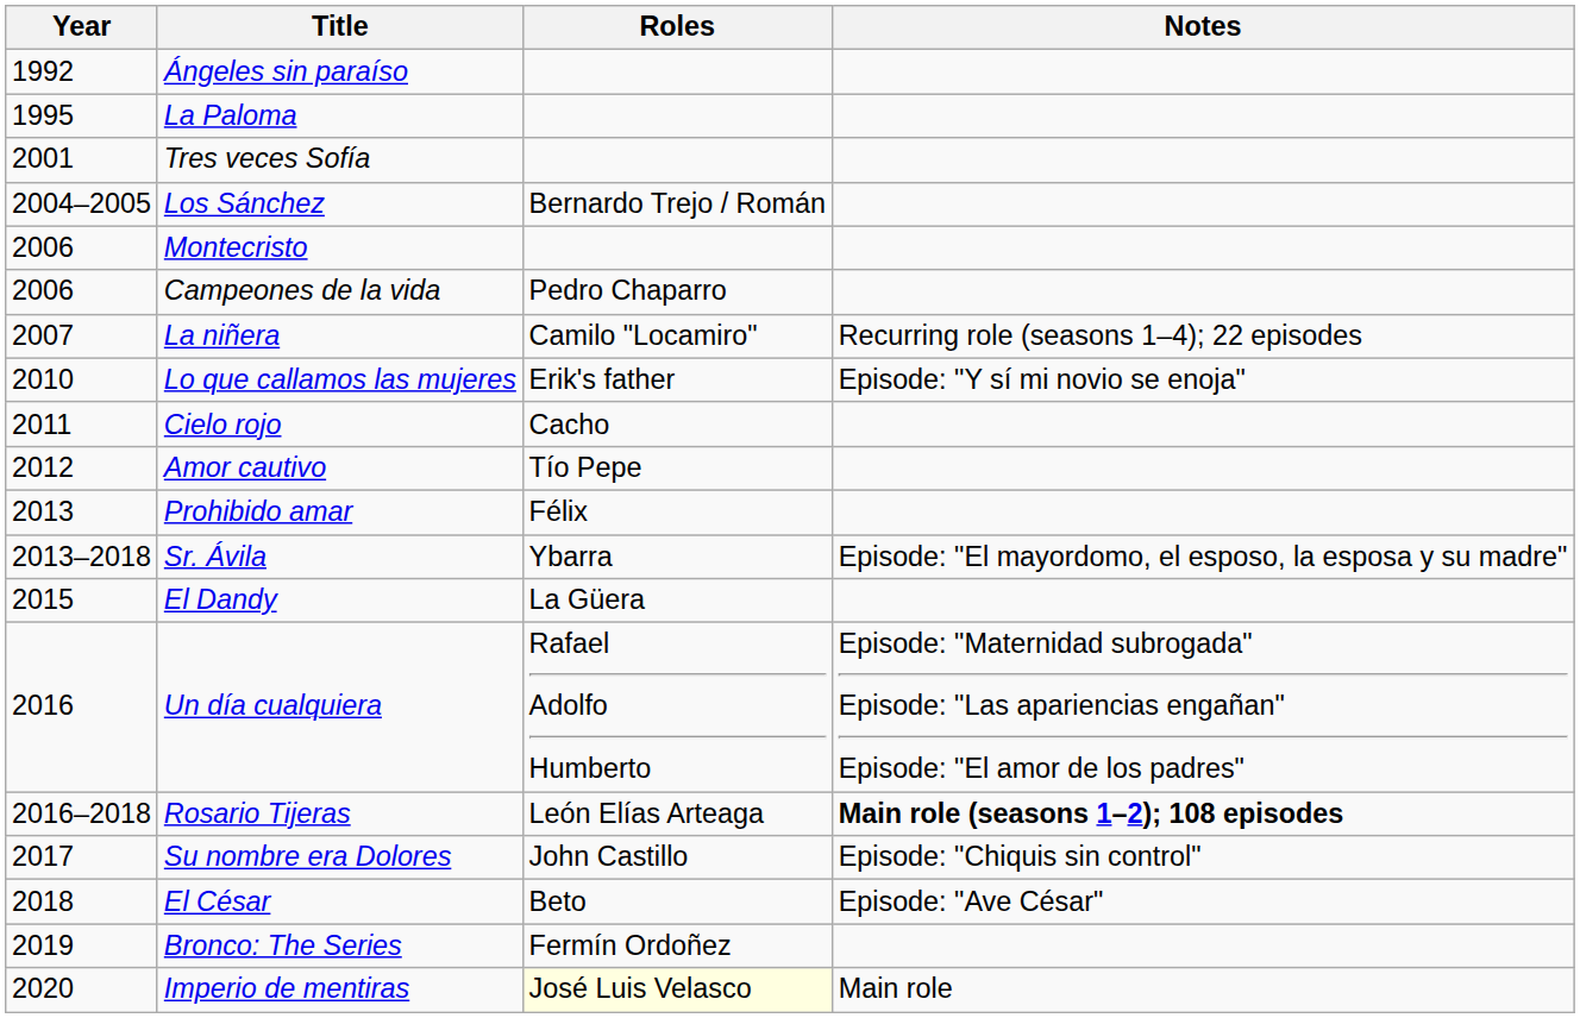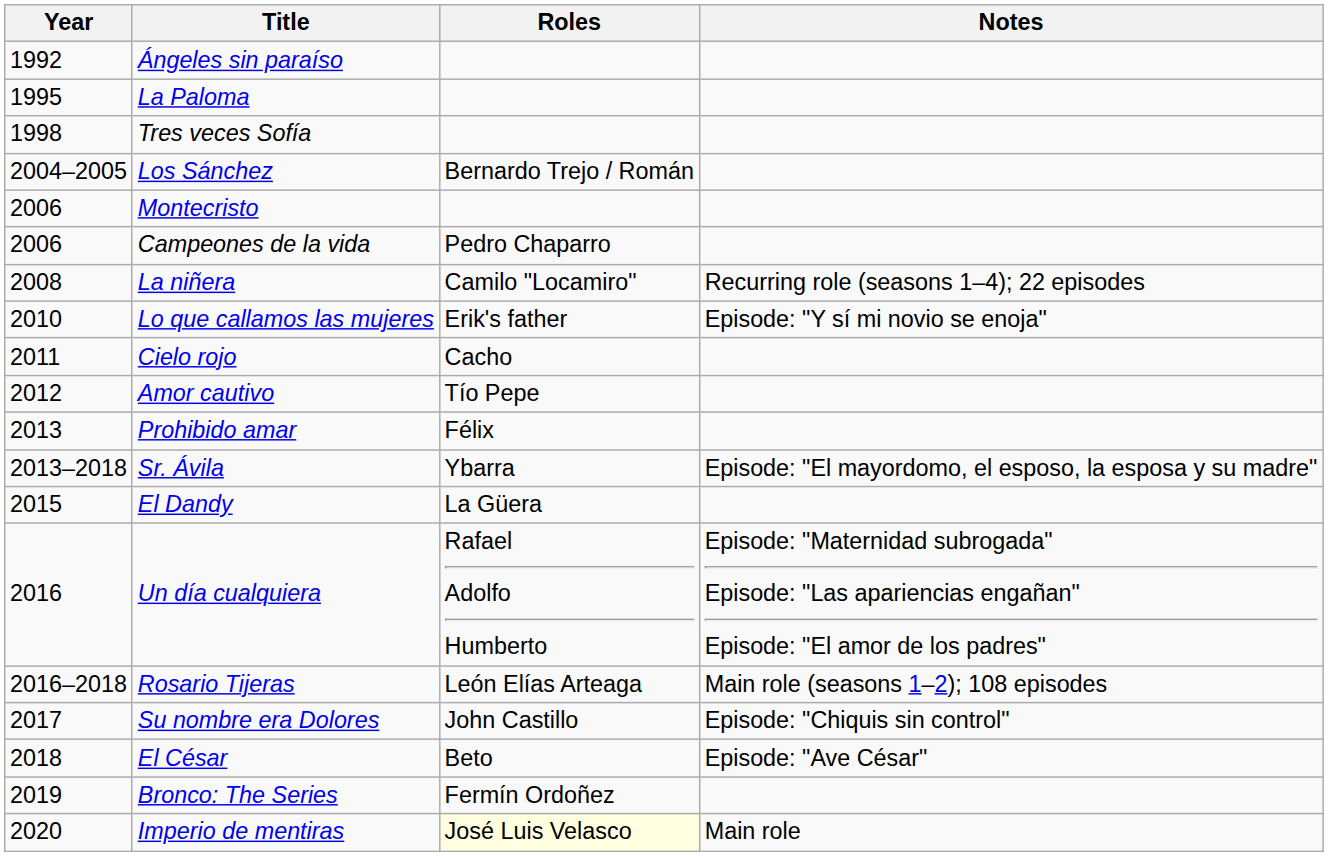 <table class="wikitable sortable">
 <tr>
 <th>Year</th>
 <th>Title</th>
 <th>Roles</th>
 <th>Notes</th>
 </tr>
 <tr>
 <td>1992</td>
 <td><em><a href='#'>Ángeles sin paraíso</a></em></td>
 <td></td>
 <td></td>
 </tr>
 <tr>
 <td>1995</td>
 <td><em><a href='#'>La Paloma</a></em></td>
 <td></td>
 <td></td>
 </tr>
 <tr>
-<td>2001</td>
+<td>1998</td>
 <td><em>Tres veces Sofía</em></td>
 <td></td>
 <td></td>
 </tr>
 <tr>
 <td>2004–2005</td>
 <td><em><a href='#'>Los Sánchez</a></em></td>
 <td>Bernardo Trejo / Román</td>
 <td></td>
 </tr>
 <tr>
 <td>2006</td>
 <td><em><a href='#'>Montecristo</a></em></td>
 <td></td>
 <td></td>
 </tr>
 <tr>
 <td>2006</td>
 <td><em>Campeones de la vida</em></td>
 <td>Pedro Chaparro</td>
 <td></td>
 </tr>
 <tr>
-<td>2007</td>
+<td>2008</td>
 <td><em><a href='#'>La niñera</a></em></td>
 <td>Camilo "Locamiro"</td>
 <td>Recurring role (seasons 1–4); 22 episodes</td>
 </tr>
 <tr>
 <td>2010</td>
 <td><em><a href='#'>Lo que callamos las mujeres</a></em></td>
 <td>Erik's father</td>
 <td>Episode: "Y sí mi novio se enoja"</td>
 </tr>
 <tr>
 <td>2011</td>
 <td><em><a href='#'>Cielo rojo</a></em></td>
 <td>Cacho</td>
 <td></td>
 </tr>
 <tr>
 <td>2012</td>
 <td><em><a href='#'>Amor cautivo</a></em></td>
 <td>Tío Pepe</td>
 <td></td>
 </tr>
 <tr>
 <td>2013</td>
 <td><em><a href='#'>Prohibido amar</a></em></td>
 <td>Félix</td>
 <td></td>
 </tr>
 <tr>
 <td>2013–2018</td>
 <td><em><a href='#'>Sr. Ávila</a></em></td>
 <td>Ybarra</td>
 <td>Episode: "El mayordomo, el esposo, la esposa y su madre"</td>
 </tr>
 <tr>
 <td>2015</td>
 <td><em><a href='#'>El Dandy</a></em></td>
 <td>La Güera</td>
 <td></td>
 </tr>
 <tr>
 <td>2016</td>
 <td><em><a href='#'>Un día cualquiera</a></em></td>
 <td>Rafael<hr>Adolfo<hr>Humberto</td>
 <td>Episode: "Maternidad subrogada"<hr>Episode: "Las apariencias engañan"<hr>Episode: "El amor de los padres"</td>
 </tr>
 <tr>
 <td>2016–2018</td>
 <td><em><a href='#'>Rosario Tijeras</a></em></td>
 <td>León Elías Arteaga</td>
-<td><strong>Main role (seasons <a href='#'>1</a>–<a href='#'>2</a>); 108 episodes</strong></td>
+<td>Main role (seasons <a href='#'>1</a>–<a href='#'>2</a>); 108 episodes</td>
 </tr>
 <tr>
 <td>2017</td>
 <td><em><a href='#'>Su nombre era Dolores</a></em></td>
 <td>John Castillo</td>
 <td>Episode: "Chiquis sin control"</td>
 </tr>
 <tr>
 <td>2018</td>
 <td><em><a href='#'>El César</a></em></td>
 <td>Beto</td>
 <td>Episode: "Ave César"</td>
 </tr>
 <tr>
 <td>2019</td>
 <td><em><a href='#'>Bronco: The Series</a></em></td>
 <td>Fermín Ordoñez</td>
 <td></td>
 </tr>
 <tr>
 <td>2020</td>
 <td><em><a href='#'>Imperio de mentiras</a></em></td>
 <td style="background: lightyellow;">José Luis Velasco</td>
 <td>Main role</td>
 </tr>
 <tr>
 </tr>
 </table>
